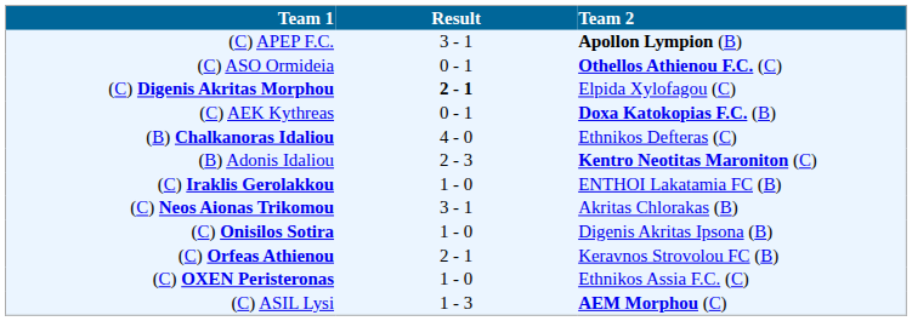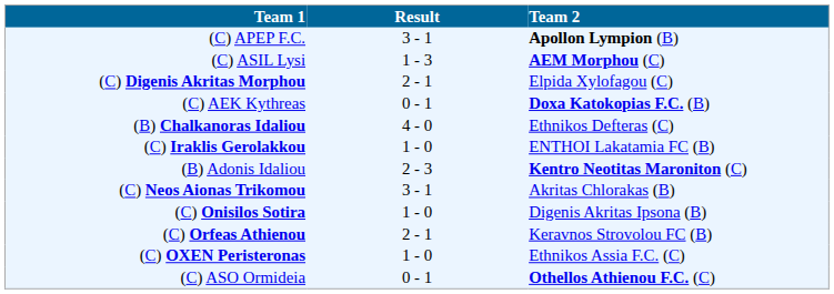 <table cellspacing="0" style="background: #EBF5FF; border: 1px #aaa solid; border-collapse: collapse; font-size: 95%;" width=60%>
 <tr bgcolor=#006699 style="color:white;">
 <th width=30% align="right">Team 1</th>
 <th width=22% align="center">Result</th>
 <th width=30% align="left">Team 2</th>
 </tr>
 <tr>
 <td align=right>(<a href='#'>C</a>) <a href='#'>APEP F.C.</a></td>
 <td align=center>3 - 1</td>
 <td align=left><strong>Apollon Lympion</strong> (<a href='#'>B</a>)</td>
 </tr>
 <tr>
-<td align=right>(<a href='#'>C</a>) <a href='#'>ASO Ormideia</a></td>
-<td align=center>0 - 1</td>
-<td align=left><strong><a href='#'>Othellos Athienou F.C.</a></strong> (<a href='#'>C</a>)</td>
+<td align=right>(<a href='#'>C</a>) <a href='#'>ASIL Lysi</a></td>
+<td align=center>1 - 3</td>
+<td align=left><strong><a href='#'>AEM Morphou</a></strong> (<a href='#'>C</a>)</td>
 </tr>
 <tr>
 <td align=right>(<a href='#'>C</a>) <strong><a href='#'>Digenis Akritas Morphou</a></strong></td>
-<td align=center><strong>2 - 1</strong></td>
+<td align=center>2 - 1</td>
 <td align=left><a href='#'>Elpida Xylofagou</a> (<a href='#'>C</a>)</td>
 </tr>
 <tr>
 <td align=right>(<a href='#'>C</a>) <a href='#'>AEK Kythreas</a></td>
 <td align=center>0 - 1</td>
 <td align=left><strong><a href='#'>Doxa Katokopias F.C.</a></strong> (<a href='#'>B</a>)</td>
 </tr>
 <tr>
 <td align=right>(<a href='#'>B</a>) <strong><a href='#'>Chalkanoras Idaliou</a></strong></td>
 <td align=center>4 - 0</td>
 <td align=left><a href='#'>Ethnikos Defteras</a> (<a href='#'>C</a>)</td>
 </tr>
 <tr>
+<td align=right>(<a href='#'>C</a>) <strong><a href='#'>Iraklis Gerolakkou</a></strong></td>
+<td align=center>1 - 0</td>
+<td align=left><a href='#'>ENTHOI Lakatamia FC</a> (<a href='#'>B</a>)</td>
+</tr>
+<tr>
 <td align=right>(<a href='#'>B</a>) <a href='#'>Adonis Idaliou</a></td>
 <td align=center>2 - 3</td>
 <td align=left><strong><a href='#'>Kentro Neotitas Maroniton</a></strong> (<a href='#'>C</a>)</td>
-</tr>
-<tr>
-<td align=right>(<a href='#'>C</a>) <strong><a href='#'>Iraklis Gerolakkou</a></strong></td>
-<td align=center>1 - 0</td>
-<td align=left><a href='#'>ENTHOI Lakatamia FC</a> (<a href='#'>B</a>)</td>
 </tr>
 <tr>
 <td align=right>(<a href='#'>C</a>) <strong><a href='#'>Neos Aionas Trikomou</a></strong></td>
 <td align=center>3 - 1</td>
 <td align=left><a href='#'>Akritas Chlorakas</a> (<a href='#'>B</a>)</td>
 </tr>
 <tr>
 <td align=right>(<a href='#'>C</a>) <strong><a href='#'>Onisilos Sotira</a></strong></td>
 <td align=center>1 - 0</td>
 <td align=left><a href='#'>Digenis Akritas Ipsona</a> (<a href='#'>B</a>)</td>
 </tr>
 <tr>
 <td align=right>(<a href='#'>C</a>) <strong><a href='#'>Orfeas Athienou</a></strong></td>
 <td align=center>2 - 1</td>
 <td align=left><a href='#'>Keravnos Strovolou FC</a> (<a href='#'>B</a>)</td>
 </tr>
 <tr>
 <td align=right>(<a href='#'>C</a>) <strong><a href='#'>OXEN Peristeronas</a></strong></td>
 <td align=center>1 - 0</td>
 <td align=left><a href='#'>Ethnikos Assia F.C.</a> (<a href='#'>C</a>)</td>
 </tr>
 <tr>
-<td align=right>(<a href='#'>C</a>) <a href='#'>ASIL Lysi</a></td>
-<td align=center>1 - 3</td>
-<td align=left><strong><a href='#'>AEM Morphou</a></strong> (<a href='#'>C</a>)</td>
+<td align=right>(<a href='#'>C</a>) <a href='#'>ASO Ormideia</a></td>
+<td align=center>0 - 1</td>
+<td align=left><strong><a href='#'>Othellos Athienou F.C.</a></strong> (<a href='#'>C</a>)</td>
 </tr>
 <tr>
 </tr>
 </table>
